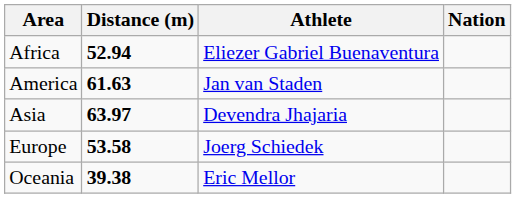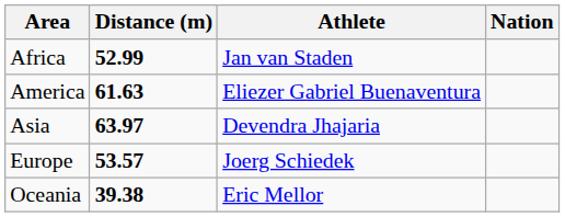 <table class="wikitable">
 <tr>
 <th>Area</th>
 <th>Distance (m)</th>
 <th>Athlete</th>
 <th>Nation</th>
 </tr>
 <tr>
 <td>Africa</td>
-<td><strong>52.94</strong></td>
-<td><a href='#'>Eliezer Gabriel Buenaventura</a></td>
+<td><strong>52.99</strong></td>
+<td><a href='#'>Jan van Staden</a></td>
 <td></td>
 </tr>
 <tr>
 <td>America</td>
 <td><strong>61.63</strong></td>
-<td><a href='#'>Jan van Staden</a></td>
+<td><a href='#'>Eliezer Gabriel Buenaventura</a></td>
 <td></td>
 </tr>
 <tr>
 <td>Asia</td>
 <td><strong>63.97</strong> </td>
 <td><a href='#'>Devendra Jhajaria</a></td>
 <td></td>
 </tr>
 <tr>
 <td>Europe</td>
-<td><strong>53.58</strong></td>
+<td><strong>53.57</strong></td>
 <td><a href='#'>Joerg Schiedek</a></td>
 <td></td>
 </tr>
 <tr>
 <td>Oceania</td>
 <td><strong>39.38</strong></td>
 <td><a href='#'>Eric Mellor</a></td>
 <td></td>
 </tr>
 </table>
